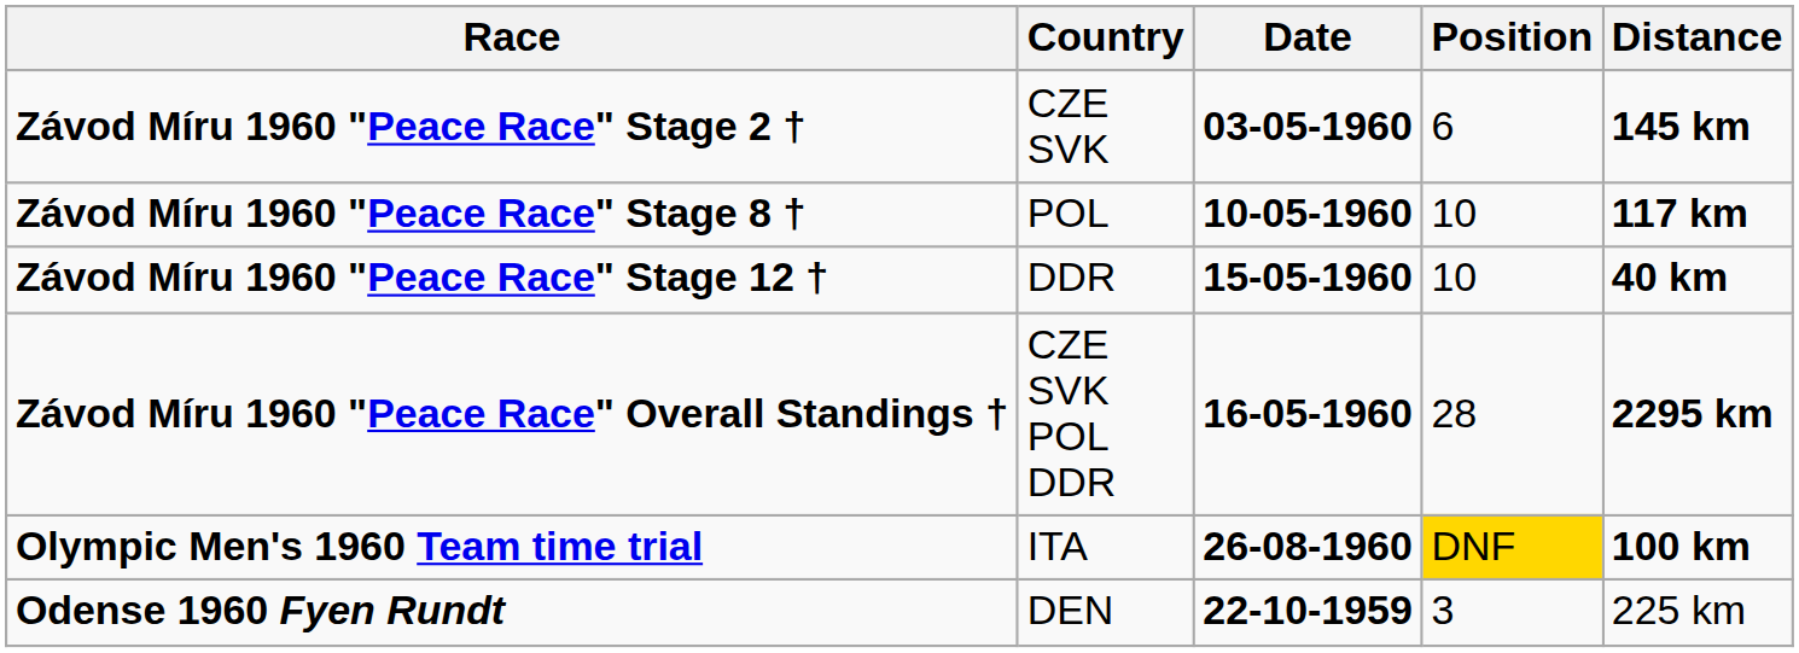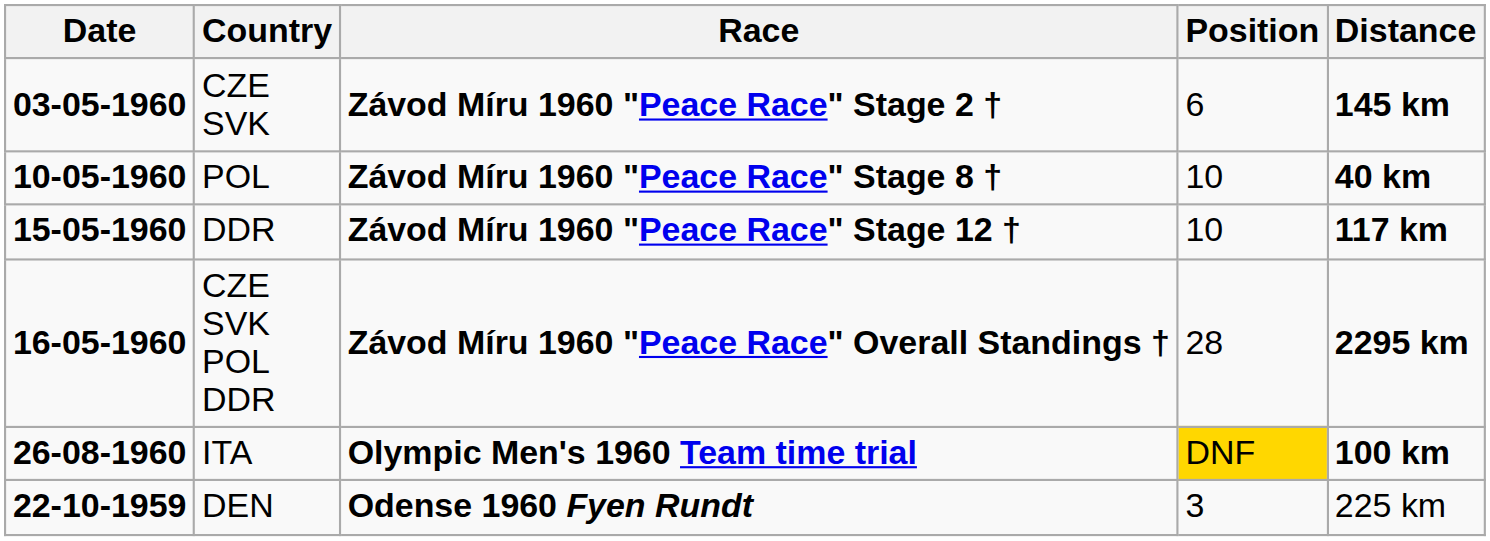 <table class="wikitable">
 <tr>
+<th>Date</th>
+<th>Country</th>
 <th>Race</th>
-<th>Country</th>
-<th>Date</th>
 <th>Position</th>
 <th>Distance</th>
 </tr>
 <tr>
+<td><strong>03-05-1960</strong></td>
+<td> CZE<br> SVK</td>
 <td><strong>Závod Míru 1960 "<a href='#'>Peace Race</a>" Stage 2 †</strong></td>
-<td> CZE<br> SVK</td>
-<td><strong>03-05-1960</strong></td>
 <td>6</td>
 <td><strong>145 km</strong></td>
 </tr>
 <tr>
+<td><strong>10-05-1960</strong></td>
+<td> POL</td>
 <td><strong>Závod Míru 1960 "<a href='#'>Peace Race</a>" Stage 8 †</strong></td>
-<td> POL</td>
-<td><strong>10-05-1960</strong></td>
+<td>10</td>
+<td><strong>40 km</strong></td>
+</tr>
+<tr>
+<td><strong>15-05-1960</strong></td>
+<td> DDR</td>
+<td><strong>Závod Míru 1960 "<a href='#'>Peace Race</a>" Stage 12 †</strong></td>
 <td>10</td>
 <td><strong>117 km</strong></td>
 </tr>
 <tr>
-<td><strong>Závod Míru 1960 "<a href='#'>Peace Race</a>" Stage 12 †</strong></td>
-<td> DDR</td>
-<td><strong>15-05-1960</strong></td>
-<td>10</td>
-<td><strong>40 km</strong></td>
-</tr>
-<tr>
+<td><strong>16-05-1960</strong></td>
+<td> CZE<br> SVK<br> POL<br> DDR</td>
 <td><strong>Závod Míru 1960 "<a href='#'>Peace Race</a>" Overall Standings †</strong></td>
-<td> CZE<br> SVK<br> POL<br> DDR</td>
-<td><strong>16-05-1960</strong></td>
 <td>28</td>
 <td><strong>2295 km</strong></td>
 </tr>
 <tr>
+<td><strong>26-08-1960</strong></td>
+<td> ITA</td>
 <td><strong>Olympic Men's 1960 <a href='#'>Team time trial</a></strong></td>
-<td> ITA</td>
-<td><strong>26-08-1960</strong></td>
 <td style="background: gold;">DNF</td>
 <td><strong>100 km</strong></td>
 </tr>
 <tr>
+<td><strong>22-10-1959</strong></td>
+<td> DEN</td>
 <td><strong>Odense 1960 <em>Fyen Rundt<strong><em></td>
-<td> DEN</td>
-<td><strong>22-10-1959</strong></td>
 <td>3</td>
 <td></strong>225 km<strong></td>
 </tr>
 </table>
